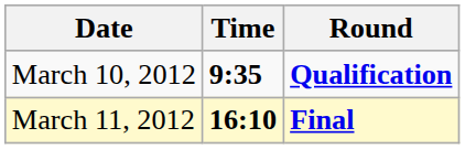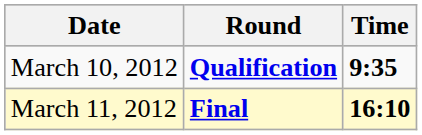 <table class="wikitable">
 <tr>
 <th>Date</th>
+<th>Round</th>
 <th>Time</th>
-<th>Round</th>
 </tr>
 <tr>
 <td>March 10, 2012</td>
+<td><strong><a href='#'>Qualification</a></strong></td>
 <td><strong>9:35</strong></td>
-<td><strong><a href='#'>Qualification</a></strong></td>
 </tr>
 <tr style=background:lemonchiffon>
 <td>March 11, 2012</td>
+<td><strong><a href='#'>Final</a></strong></td>
 <td><strong>16:10</strong></td>
-<td><strong><a href='#'>Final</a></strong></td>
 </tr>
 </table>
